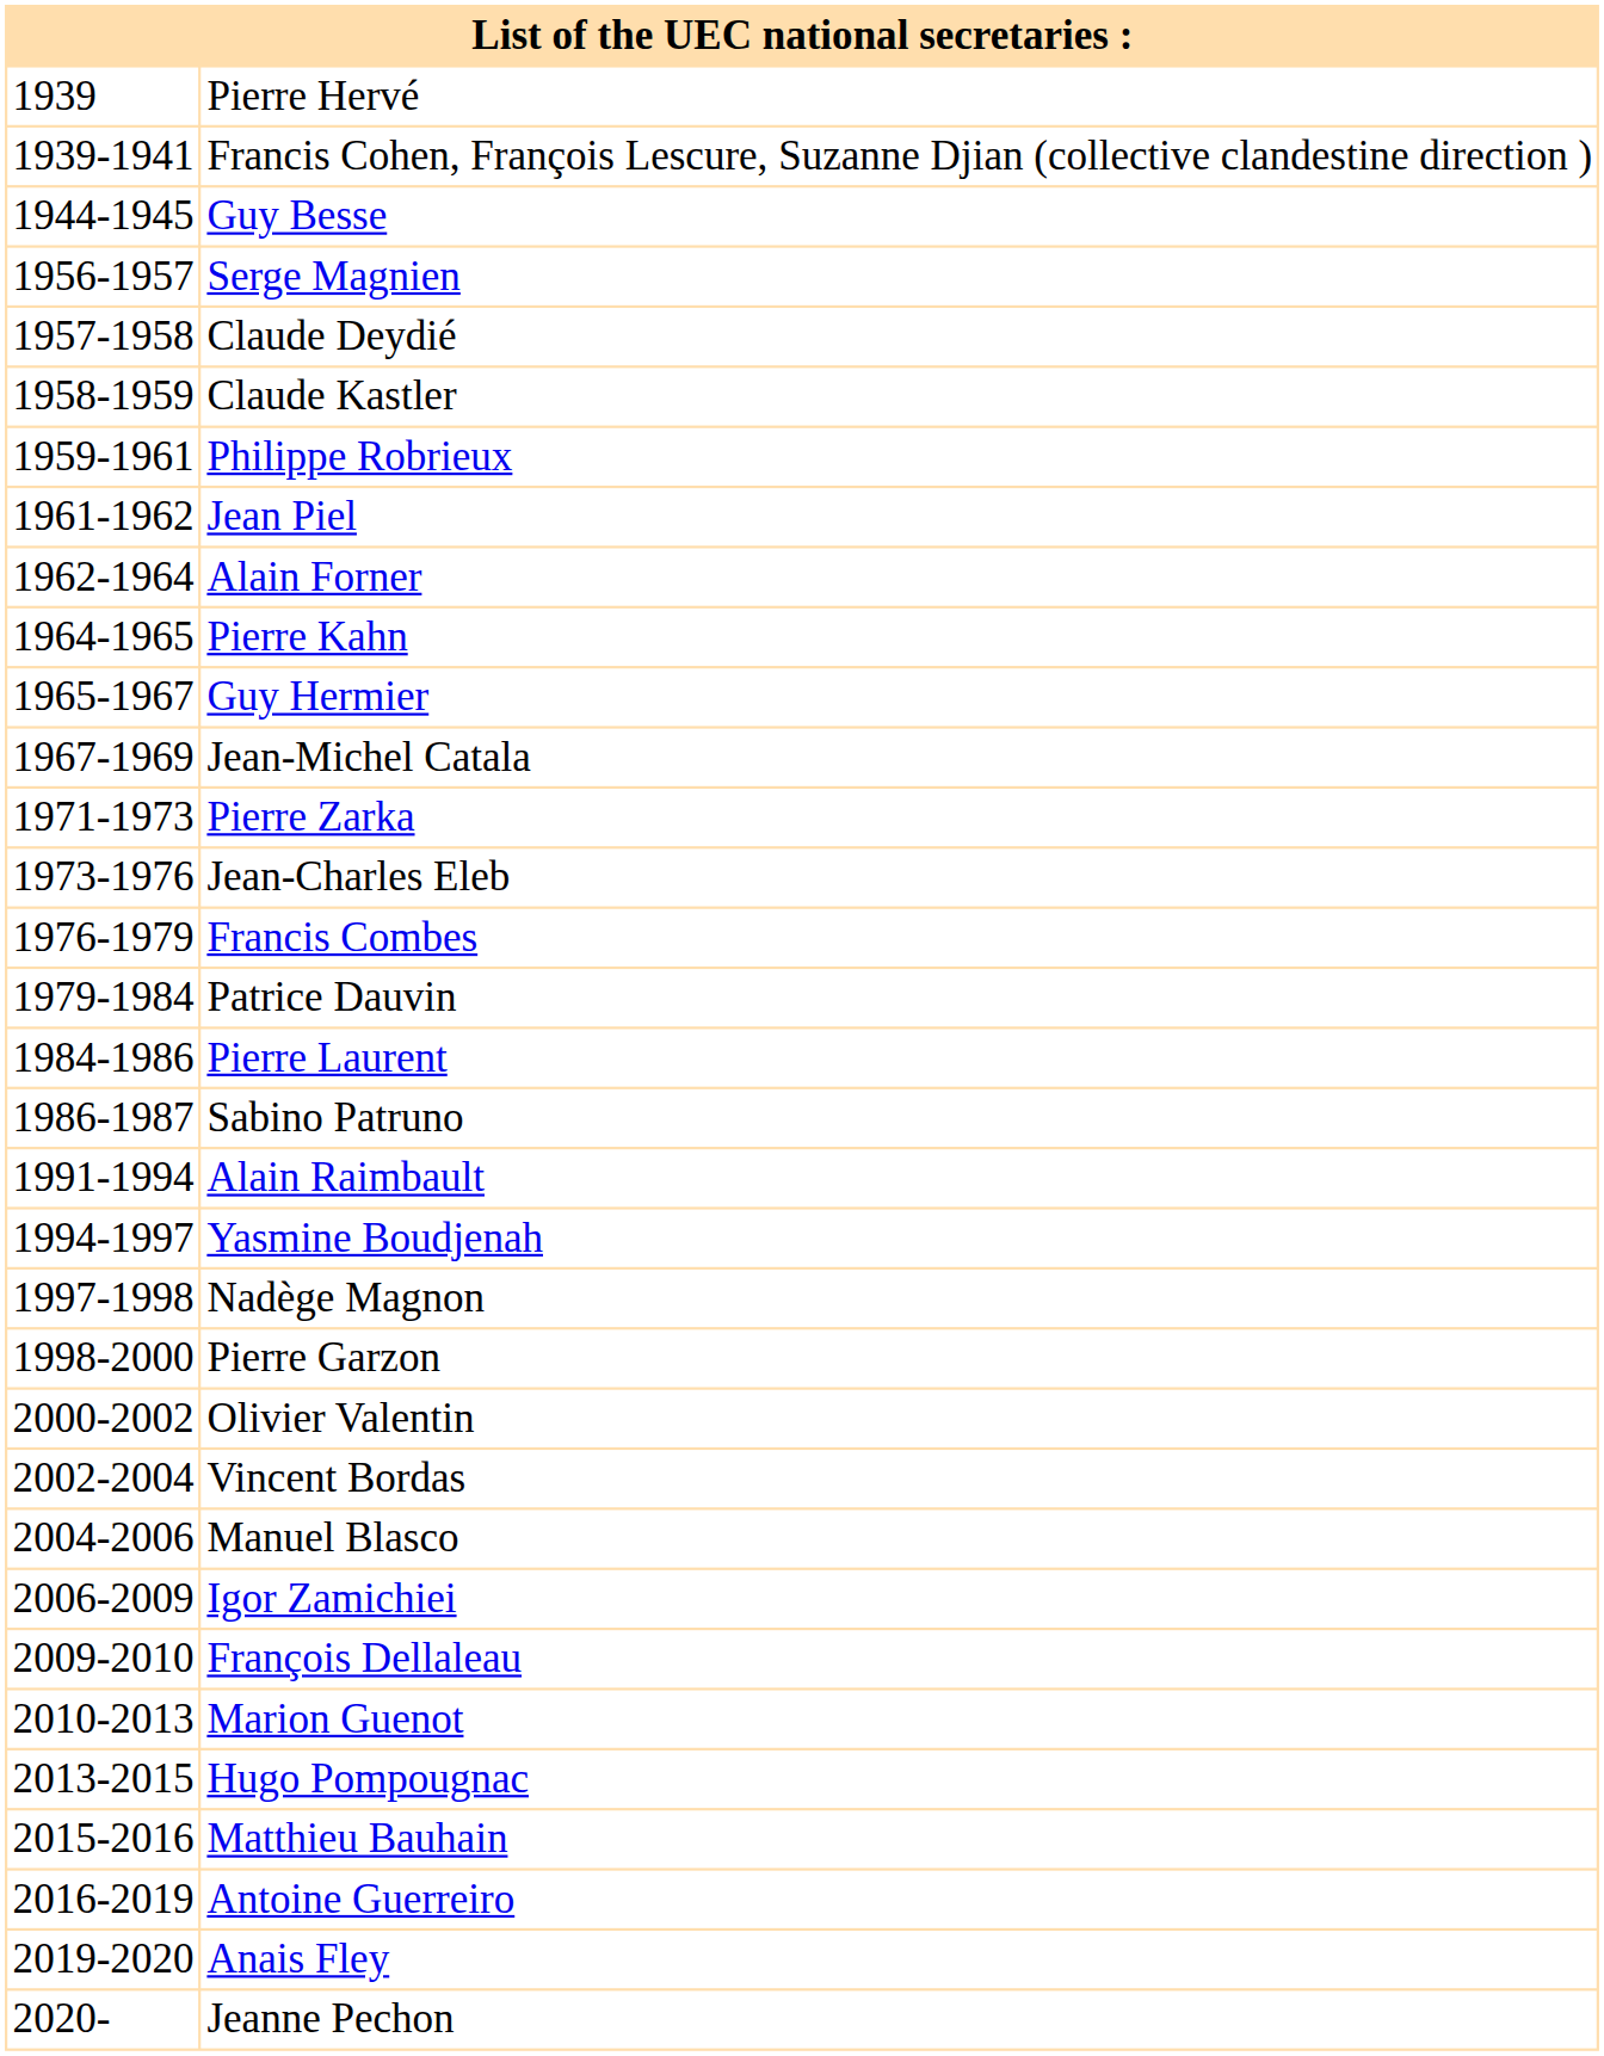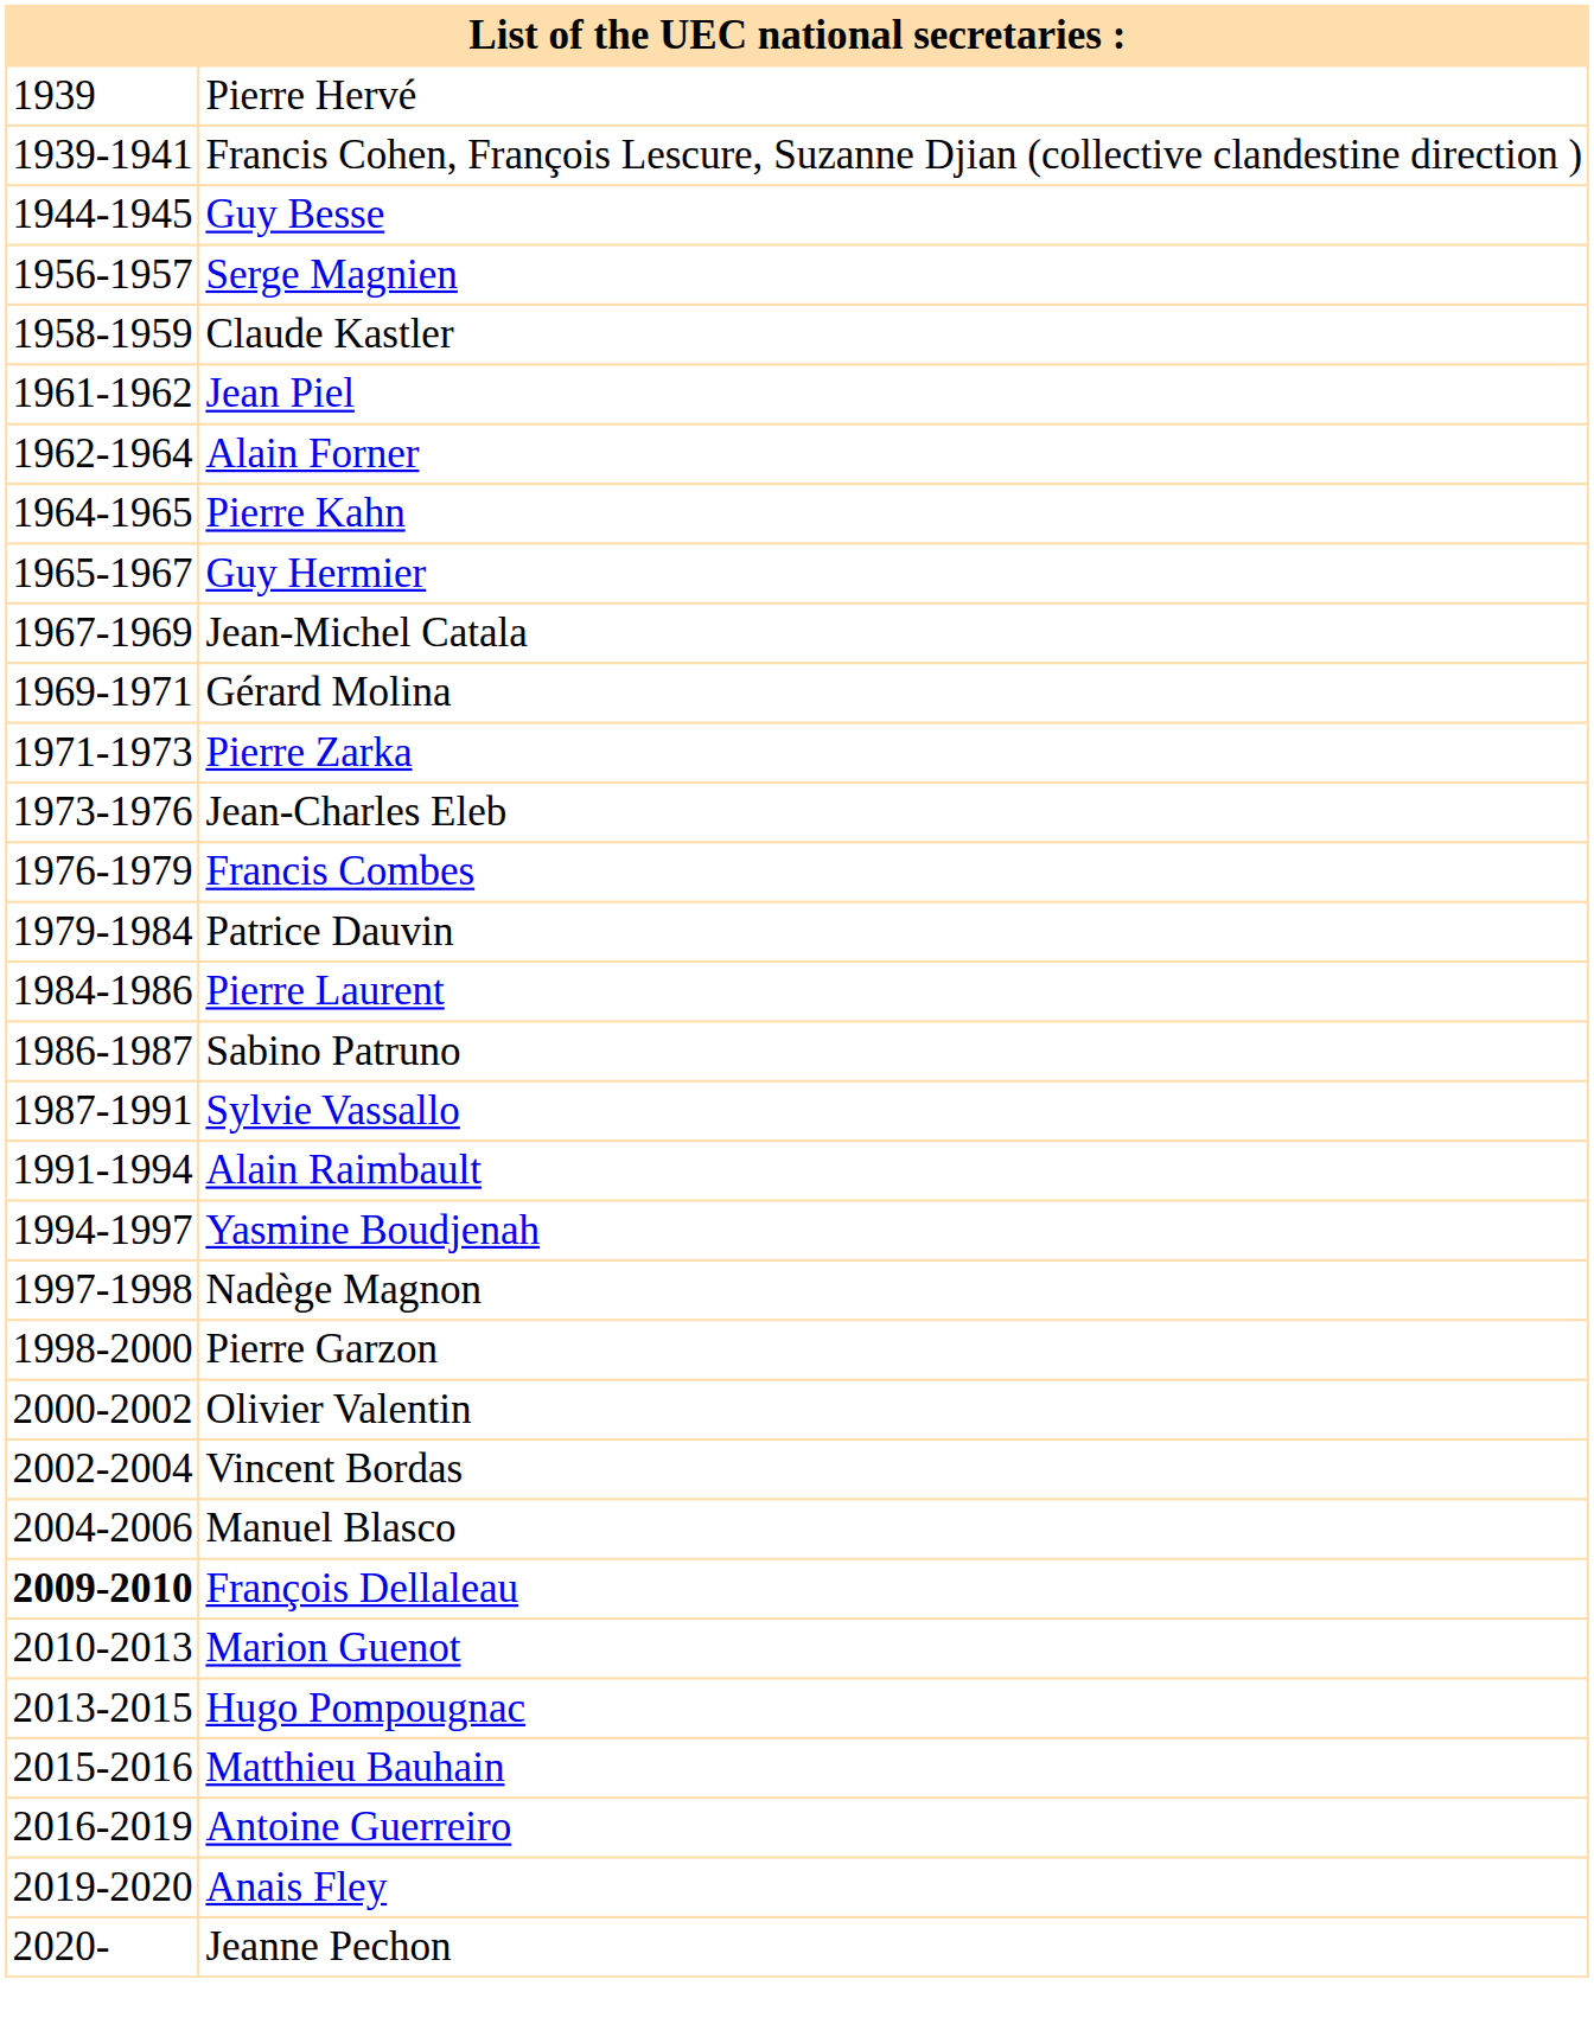 <table border="0" cellpadding="2" cellspacing="1" style="margin-left:1em; background:#FFDEAD;">
 <tr>
 <th colspan="2">List of the UEC national secretaries :</th>
 </tr>
 <tr bgcolor="#FFFFFF">
 <td>1939</td>
 <td>Pierre Hervé</td>
 </tr>
 <tr bgcolor="#FFFFFF">
 <td>1939-1941</td>
 <td>Francis Cohen, François Lescure, Suzanne Djian (collective clandestine direction )</td>
 </tr>
 <tr bgcolor="#FFFFFF">
 <td>1944-1945</td>
 <td><a href='#'>Guy Besse</a></td>
 </tr>
 <tr bgcolor="#FFFFFF">
 <td>1956-1957</td>
 <td><a href='#'>Serge Magnien</a></td>
 </tr>
 <tr bgcolor="#FFFFFF">
-<td>1957-1958</td>
-<td>Claude Deydié</td>
-</tr>
-<tr bgcolor="#FFFFFF">
 <td>1958-1959</td>
 <td>Claude Kastler</td>
-</tr>
-<tr bgcolor="#FFFFFF">
-<td>1959-1961</td>
-<td><a href='#'>Philippe Robrieux</a></td>
 </tr>
 <tr bgcolor="#FFFFFF">
 <td>1961-1962</td>
 <td><a href='#'>Jean Piel</a></td>
 </tr>
 <tr bgcolor="#FFFFFF">
 <td>1962-1964</td>
 <td><a href='#'>Alain Forner</a></td>
 </tr>
 <tr bgcolor="#FFFFFF">
 <td>1964-1965</td>
 <td><a href='#'>Pierre Kahn</a></td>
 </tr>
 <tr bgcolor="#FFFFFF">
 <td>1965-1967</td>
 <td><a href='#'>Guy Hermier</a></td>
 </tr>
 <tr bgcolor="#FFFFFF">
 <td>1967-1969</td>
 <td>Jean-Michel Catala</td>
+</tr>
+<tr bgcolor="#FFFFFF">
+<td>1969-1971</td>
+<td>Gérard Molina</td>
 </tr>
 <tr bgcolor="#FFFFFF">
 <td>1971-1973</td>
 <td><a href='#'>Pierre Zarka</a></td>
 </tr>
 <tr bgcolor="#FFFFFF">
 <td>1973-1976</td>
 <td>Jean-Charles Eleb</td>
 </tr>
 <tr bgcolor="#FFFFFF">
 <td>1976-1979</td>
 <td><a href='#'>Francis Combes</a></td>
 </tr>
 <tr bgcolor="#FFFFFF">
 <td>1979-1984</td>
 <td>Patrice Dauvin</td>
 </tr>
 <tr bgcolor="#FFFFFF">
 <td>1984-1986</td>
 <td><a href='#'>Pierre Laurent</a></td>
 </tr>
 <tr bgcolor="#FFFFFF">
 <td>1986-1987</td>
 <td>Sabino Patruno</td>
+</tr>
+<tr bgcolor="#FFFFFF">
+<td>1987-1991</td>
+<td><a href='#'>Sylvie Vassallo</a></td>
 </tr>
 <tr bgcolor="#FFFFFF">
 <td>1991-1994</td>
 <td><a href='#'>Alain Raimbault</a></td>
 </tr>
 <tr bgcolor="#FFFFFF">
 <td>1994-1997</td>
 <td><a href='#'>Yasmine Boudjenah</a></td>
 </tr>
 <tr bgcolor="#FFFFFF">
 <td>1997-1998</td>
 <td>Nadège Magnon</td>
 </tr>
 <tr bgcolor="#FFFFFF">
 <td>1998-2000</td>
 <td>Pierre Garzon</td>
 </tr>
 <tr bgcolor="#FFFFFF">
 <td>2000-2002</td>
 <td>Olivier Valentin</td>
 </tr>
 <tr bgcolor="#FFFFFF">
 <td>2002-2004</td>
 <td>Vincent Bordas</td>
 </tr>
 <tr bgcolor="#FFFFFF">
 <td>2004-2006</td>
 <td>Manuel Blasco</td>
 </tr>
 <tr bgcolor="#FFFFFF">
-<td>2006-2009</td>
-<td><a href='#'>Igor Zamichiei</a></td>
-</tr>
-<tr bgcolor="#FFFFFF">
-<td>2009-2010</td>
+<td><strong>2009-2010</strong></td>
 <td><a href='#'>François Dellaleau</a></td>
 </tr>
 <tr bgcolor="#FFFFFF">
 <td>2010-2013</td>
 <td><a href='#'>Marion Guenot</a></td>
 </tr>
 <tr bgcolor="#FFFFFF">
 <td>2013-2015</td>
 <td><a href='#'>Hugo Pompougnac</a></td>
 </tr>
 <tr bgcolor="#FFFFFF">
 <td>2015-2016</td>
 <td><a href='#'>Matthieu Bauhain</a></td>
 </tr>
 <tr bgcolor="#FFFFFF">
 <td>2016-2019</td>
 <td><a href='#'>Antoine Guerreiro</a></td>
 </tr>
 <tr bgcolor="#FFFFFF">
 <td>2019-2020</td>
 <td><a href='#'>Anais Fley</a></td>
 </tr>
 <tr bgcolor="#FFFFFF">
 <td>2020-</td>
 <td>Jeanne Pechon</td>
 </tr>
 </table>
